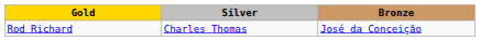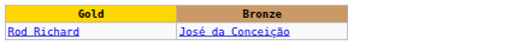 <table class="wikitable" style="text-align:left">
 <tr align="center">
 <td width=200 bgcolor=gold><strong>Gold</strong></td>
-<td width=200 bgcolor=silver><strong>Silver</strong></td>
 <td width=200 bgcolor=CC9966><strong>Bronze</strong></td>
 </tr>
 <tr>
 <td><a href='#'>Rod Richard</a><br><em></em></td>
-<td><a href='#'>Charles Thomas</a><br><em></em></td>
 <td><a href='#'>José da Conceição</a><br><em></em></td>
 </tr>
 </table>
